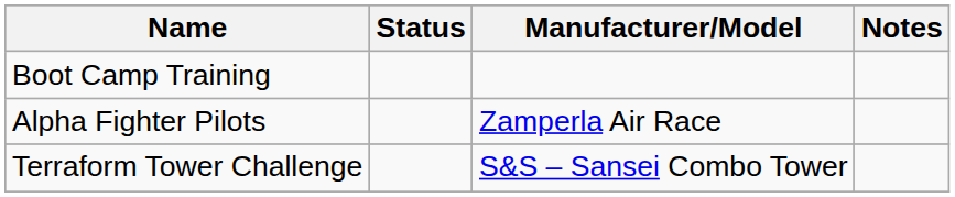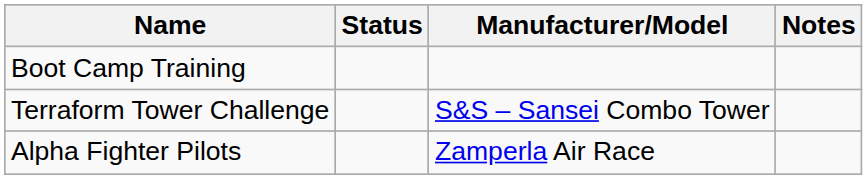 <table class="wikitable sortable">
 <tr>
 <th>Name</th>
 <th>Status</th>
 <th>Manufacturer/Model</th>
 <th>Notes</th>
 </tr>
 <tr>
 <td>Boot Camp Training</td>
 <td></td>
 <td></td>
 <td></td>
 </tr>
 <tr>
+<td>Terraform Tower Challenge</td>
+<td></td>
+<td><a href='#'>S&S – Sansei</a> Combo Tower</td>
+<td></td>
+</tr>
+<tr>
 <td>Alpha Fighter Pilots</td>
 <td></td>
 <td><a href='#'>Zamperla</a> Air Race</td>
 <td></td>
 </tr>
-<tr>
-<td>Terraform Tower Challenge</td>
-<td></td>
-<td><a href='#'>S&S – Sansei</a> Combo Tower</td>
-<td></td>
-</tr>
 </table>
